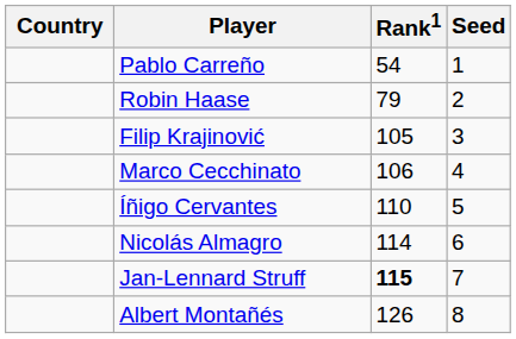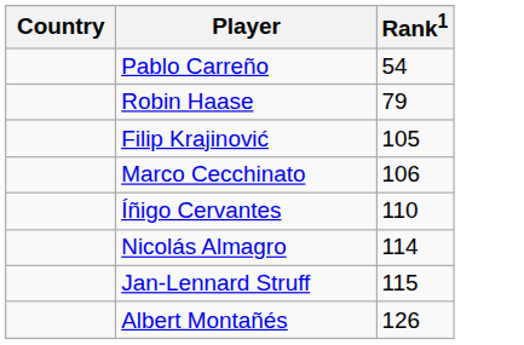 <table class="sortable wikitable">
 <tr>
 <th width="70">Country</th>
 <th width="175">Player</th>
 <th>Rank<sup>1</sup></th>
-<th>Seed</th>
 </tr>
 <tr>
 <td></td>
 <td><a href='#'>Pablo Carreño</a></td>
 <td>54</td>
-<td>1</td>
 </tr>
 <tr>
 <td></td>
 <td><a href='#'>Robin Haase</a></td>
 <td>79</td>
-<td>2</td>
 </tr>
 <tr>
 <td></td>
 <td><a href='#'>Filip Krajinović</a></td>
 <td>105</td>
-<td>3</td>
 </tr>
 <tr>
 <td></td>
 <td><a href='#'>Marco Cecchinato</a></td>
 <td>106</td>
-<td>4</td>
 </tr>
 <tr>
 <td></td>
 <td><a href='#'>Íñigo Cervantes</a></td>
 <td>110</td>
-<td>5</td>
 </tr>
 <tr>
 <td></td>
 <td><a href='#'>Nicolás Almagro</a></td>
 <td>114</td>
-<td>6</td>
 </tr>
 <tr>
 <td></td>
 <td><a href='#'>Jan-Lennard Struff</a></td>
-<td><strong>115</strong></td>
-<td>7</td>
+<td>115</td>
 </tr>
 <tr>
 <td></td>
 <td><a href='#'>Albert Montañés</a></td>
 <td>126</td>
-<td>8</td>
 </tr>
 </table>
